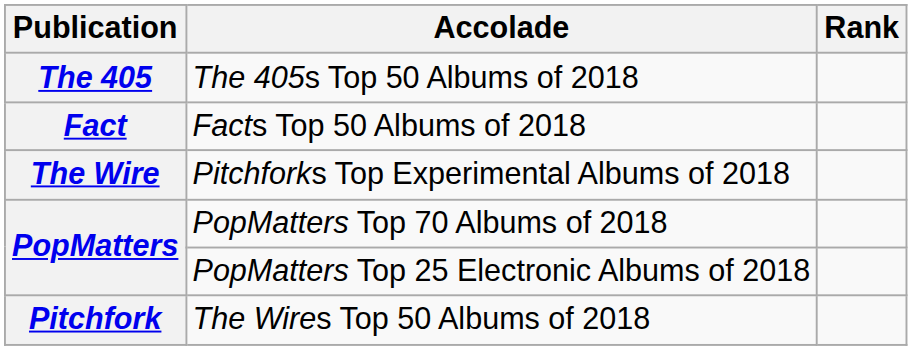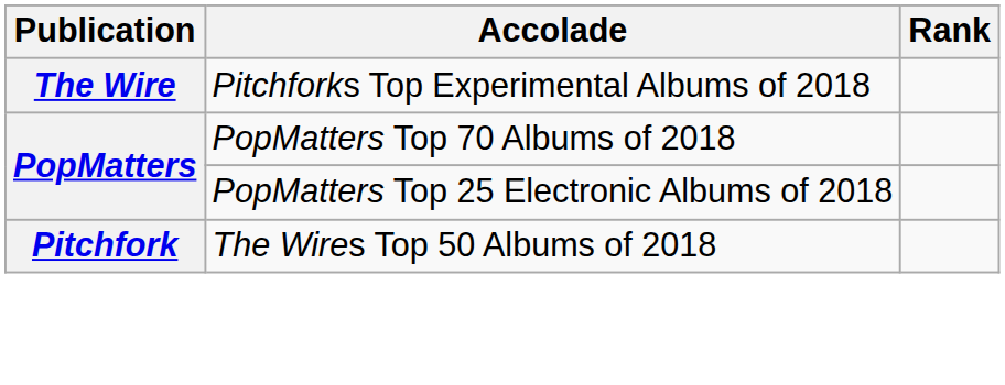 <table class="wikitable sortable plainrowheaders">
 <tr>
 <th scope="col">Publication</th>
 <th scope="col">Accolade</th>
 <th scope="col">Rank</th>
-</tr>
-<tr>
-<th scope="row"><em><a href='#'>The 405</a></em></th>
-<td><em>The 405</em>s Top 50 Albums of 2018</td>
-<td></td>
-</tr>
-<tr>
-<th scope="row"><em><a href='#'>Fact</a></em></th>
-<td><em>Fact</em>s Top 50 Albums of 2018</td>
-<td></td>
 </tr>
 <tr>
 <th scope="row"><em><a href='#'>The Wire</a></em></th>
 <td><em>Pitchfork</em>s Top Experimental Albums of 2018</td>
 <td></td>
 </tr>
 <tr>
 <th scope="row" rowspan=2><em><a href='#'>PopMatters</a></em></th>
 <td><em>PopMatters</em> Top 70 Albums of 2018</td>
 <td></td>
 </tr>
 <tr>
 <td><em>PopMatters</em> Top 25 Electronic Albums of 2018</td>
 <td></td>
 </tr>
 <tr>
 <th scope="row"><em><a href='#'>Pitchfork</a></em></th>
 <td><em>The Wire</em>s Top 50 Albums of 2018</td>
 <td></td>
 </tr>
 </table>
